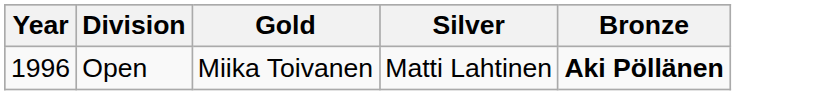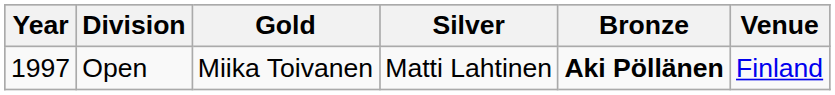 <table class="wikitable sortable" style="text-align: left;">
 <tr>
 <th>Year</th>
 <th>Division</th>
 <th> Gold</th>
 <th> Silver</th>
 <th> Bronze</th>
+<th>Venue</th>
 </tr>
 <tr>
-<td>1996</td>
+<td>1997</td>
 <td>Open</td>
 <td>Miika Toivanen</td>
 <td>Matti Lahtinen</td>
 <td><strong>Aki Pöllänen</strong></td>
+<td><a href='#'>Finland</a></td>
 </tr>
 </table>
